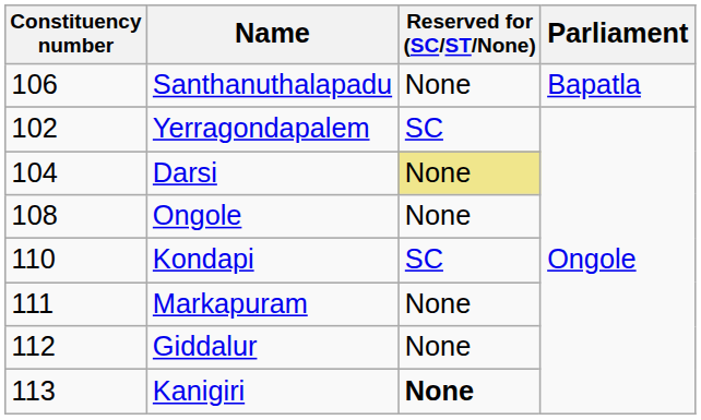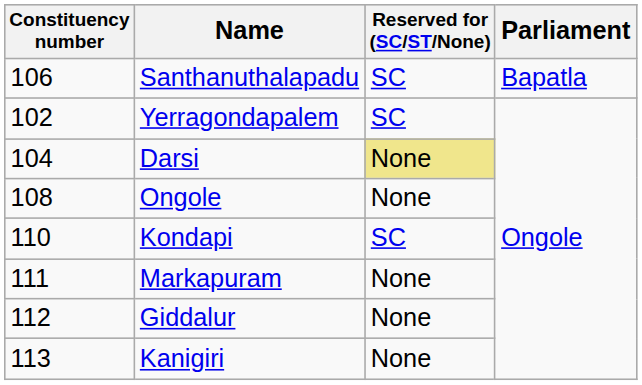 <table class="wikitable sortable">
 <tr>
 <th width="50px" style="font-size:75%">Constituency number</th>
 <th>Name</th>
 <th style="font-size:75%">Reserved for<br>(<a href='#'>SC</a>/<a href='#'>ST</a>/None)</th>
 <th>Parliament</th>
 </tr>
 <tr>
 <td>106</td>
 <td><a href='#'>Santhanuthalapadu</a></td>
-<td>None</td>
+<td><a href='#'>SC</a></td>
 <td><a href='#'>Bapatla</a></td>
 </tr>
 <tr>
 <td>102</td>
 <td><a href='#'>Yerragondapalem</a></td>
 <td><a href='#'>SC</a></td>
 <td rowspan="7"><a href='#'>Ongole</a></td>
 </tr>
 <tr>
 <td>104</td>
 <td><a href='#'>Darsi</a></td>
 <td style="background: khaki;">None</td>
 </tr>
 <tr>
 <td>108</td>
 <td><a href='#'>Ongole</a></td>
 <td>None</td>
 </tr>
 <tr>
 <td>110</td>
 <td><a href='#'>Kondapi</a></td>
 <td><a href='#'>SC</a></td>
 </tr>
 <tr>
 <td>111</td>
 <td><a href='#'>Markapuram</a></td>
 <td>None</td>
 </tr>
 <tr>
 <td>112</td>
 <td><a href='#'>Giddalur</a></td>
 <td>None</td>
 </tr>
 <tr>
 <td>113</td>
 <td><a href='#'>Kanigiri</a></td>
-<td><strong>None</strong></td>
+<td>None</td>
 </tr>
 </table>
